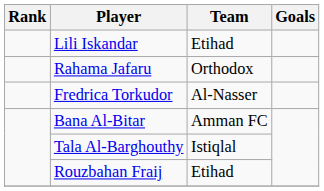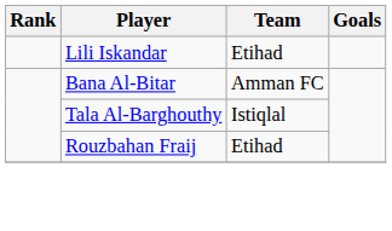 <table class="wikitable">
 <tr>
 <th>Rank</th>
 <th>Player</th>
 <th>Team</th>
 <th>Goals</th>
 </tr>
 <tr>
 <td></td>
 <td> <a href='#'>Lili Iskandar</a></td>
 <td>Etihad</td>
-<td></td>
-</tr>
-<tr>
-<td></td>
-<td> <a href='#'>Rahama Jafaru</a></td>
-<td>Orthodox</td>
-<td></td>
-</tr>
-<tr>
-<td></td>
-<td> <a href='#'>Fredrica Torkudor</a></td>
-<td>Al-Nasser</td>
 <td></td>
 </tr>
 <tr>
 <td rowspan=3></td>
 <td> <a href='#'>Bana Al-Bitar</a></td>
 <td>Amman FC</td>
 <td rowspan=3></td>
 </tr>
 <tr>
 <td> <a href='#'>Tala Al-Barghouthy</a></td>
 <td>Istiqlal</td>
 </tr>
 <tr>
 <td> <a href='#'>Rouzbahan Fraij</a></td>
 <td>Etihad</td>
 </tr>
 <tr>
 </tr>
 </table>
